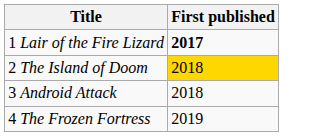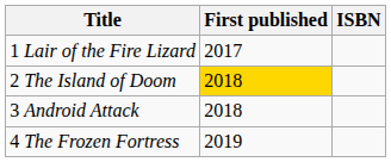 <table class="wikitable sortable nowraplinks">
 <tr>
 <th scope="col">Title</th>
 <th scope="col">First published</th>
+<th scope="col">ISBN</th>
 </tr>
 <tr>
 <td>1 <em>Lair of the Fire Lizard</em></td>
-<td><strong>2017</strong></td>
+<td>2017</td>
+<td></td>
 </tr>
 <tr>
 <td>2 <em>The Island of Doom</em></td>
 <td style="background: gold;">2018</td>
+<td></td>
 </tr>
 <tr>
 <td>3 <em>Android Attack</em></td>
 <td>2018</td>
+<td></td>
 </tr>
 <tr>
 <td>4 <em>The Frozen Fortress</em></td>
 <td>2019</td>
+<td></td>
 </tr>
 </table>
